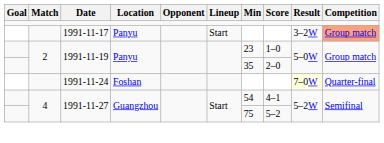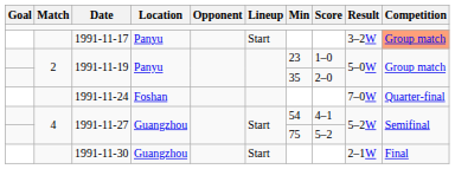 <table class="wikitable collapsible" style="font-size:90%">
 <tr>
 <th>Goal</th>
 <th>Match</th>
 <th>Date</th>
 <th>Location</th>
 <th>Opponent</th>
 <th>Lineup</th>
 <th>Min</th>
 <th>Score</th>
 <th>Result</th>
 <th>Competition</th>
 </tr>
 <tr>
 <td colspan=10></td>
 </tr>
 <tr>
 <td style="background:#ffffff;"></td>
 <td></td>
 <td>1991-11-17</td>
 <td><a href='#'>Panyu</a></td>
 <td></td>
 <td>Start</td>
 <td style="background:#ffffff;"></td>
 <td style="background:#ffffff;"></td>
 <td>3–2<a href='#'>W</a></td>
 <td style="background: lightsalmon;"><a href='#'>Group match</a></td>
 </tr>
 <tr>
 <td></td>
 <td rowspan=2 style="text-align:center;">2</td>
 <td rowspan=2>1991-11-19</td>
 <td rowspan=2><a href='#'>Panyu</a></td>
 <td rowspan=2></td>
 <td rowspan=2></td>
 <td>23</td>
 <td>1–0</td>
 <td rowspan=2>5–0<a href='#'>W</a></td>
 <td rowspan=2 ><a href='#'>Group match</a></td>
 </tr>
 <tr>
 <td></td>
 <td>35</td>
 <td>2–0</td>
 </tr>
 <tr>
 <td style="background:#ffffff;"></td>
 <td></td>
 <td>1991-11-24</td>
 <td><a href='#'>Foshan</a></td>
 <td></td>
 <td></td>
 <td style="background:#ffffff;"></td>
 <td style="background:#ffffff;"></td>
-<td style="background: lightyellow;">7–0<a href='#'>W</a></td>
+<td>7–0<a href='#'>W</a></td>
 <td><a href='#'>Quarter-final</a></td>
 </tr>
 <tr>
 <td></td>
 <td rowspan=2 style="text-align:center;">4</td>
 <td rowspan=2>1991-11-27</td>
 <td rowspan=2><a href='#'>Guangzhou</a></td>
 <td rowspan=2></td>
 <td rowspan=2>Start</td>
 <td>54</td>
 <td>4–1</td>
 <td rowspan=2>5–2<a href='#'>W</a></td>
 <td rowspan=2 ><a href='#'>Semifinal</a></td>
 </tr>
 <tr>
 <td></td>
 <td>75</td>
 <td>5–2</td>
 </tr>
+<tr>
+<td style="background:#ffffff;"></td>
+<td></td>
+<td>1991-11-30</td>
+<td><a href='#'>Guangzhou</a></td>
+<td></td>
+<td>Start</td>
+<td style="background:#ffffff;"></td>
+<td style="background:#ffffff;"></td>
+<td>2–1<a href='#'>W</a></td>
+<td><a href='#'>Final</a></td>
+</tr>
 </table>
